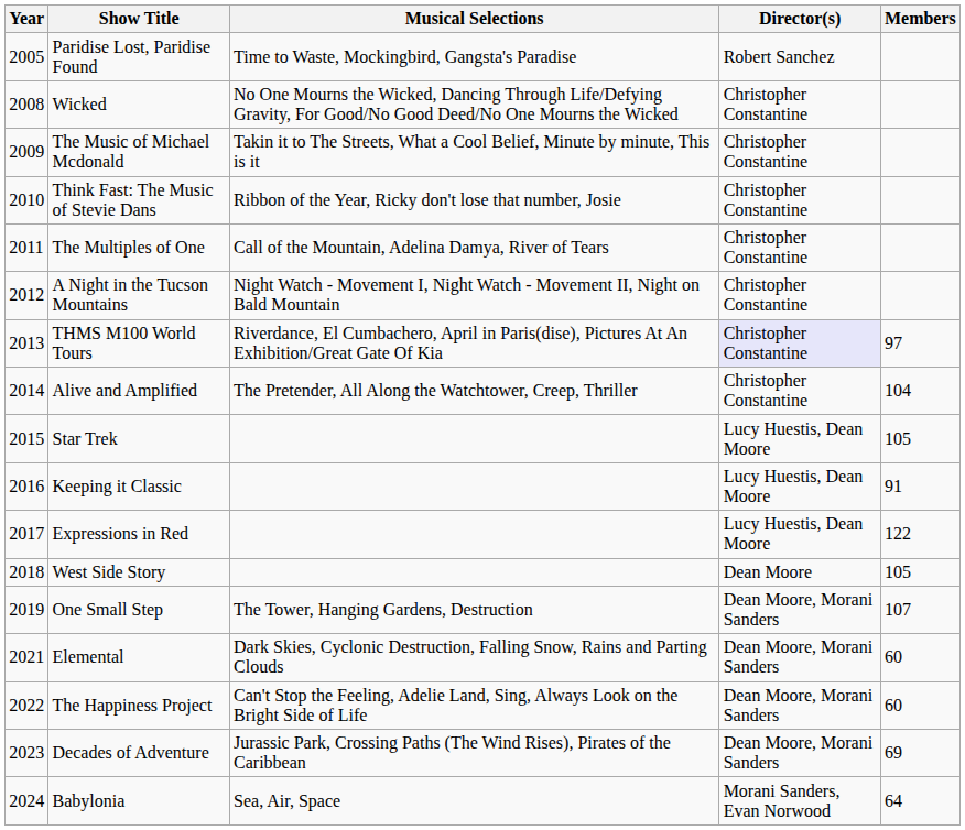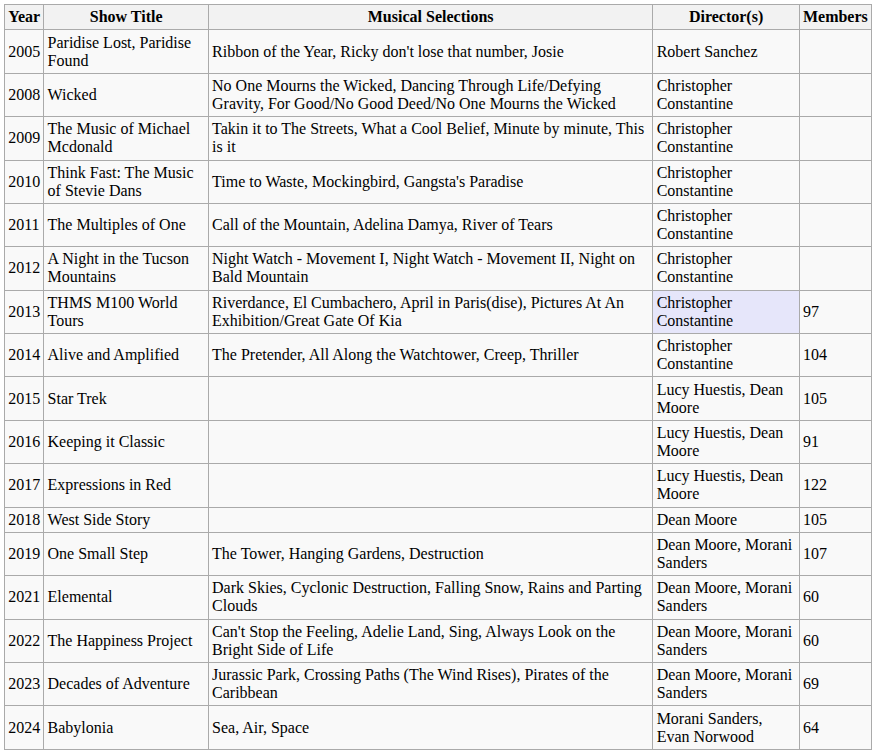 <table class="wikitable mw-collapsible">
 <tr>
 <th>Year</th>
 <th>Show Title</th>
 <th>Musical Selections</th>
 <th>Director(s)</th>
 <th>Members</th>
 </tr>
 <tr>
 <td>2005</td>
 <td>Paridise Lost, Paridise Found</td>
-<td>Time to Waste, Mockingbird, Gangsta's Paradise</td>
+<td>Ribbon of the Year, Ricky don't lose that number, Josie</td>
 <td>Robert Sanchez</td>
 <td></td>
 </tr>
 <tr>
 <td>2008</td>
 <td>Wicked</td>
 <td>No One Mourns the Wicked, Dancing Through Life/Defying Gravity, For Good/No Good Deed/No One Mourns the Wicked</td>
 <td>Christopher Constantine</td>
 <td></td>
 </tr>
 <tr>
 <td>2009</td>
 <td>The Music of Michael Mcdonald</td>
 <td>Takin it to The Streets, What a Cool Belief, Minute by minute, This is it</td>
 <td>Christopher Constantine</td>
 <td></td>
 </tr>
 <tr>
 <td>2010</td>
 <td>Think Fast: The Music of Stevie Dans</td>
-<td>Ribbon of the Year, Ricky don't lose that number, Josie</td>
+<td>Time to Waste, Mockingbird, Gangsta's Paradise</td>
 <td>Christopher Constantine</td>
 <td></td>
 </tr>
 <tr>
 <td>2011</td>
 <td>The Multiples of One</td>
 <td>Call of the Mountain, Adelina Damya, River of Tears</td>
 <td>Christopher Constantine</td>
 <td></td>
 </tr>
 <tr>
 <td>2012</td>
 <td>A Night in the Tucson Mountains</td>
 <td>Night Watch - Movement I, Night Watch - Movement II, Night on Bald Mountain</td>
 <td>Christopher Constantine</td>
 <td></td>
 </tr>
 <tr>
 <td>2013</td>
 <td>THMS M100 World Tours</td>
 <td>Riverdance, El Cumbachero, April in Paris(dise), Pictures At An Exhibition/Great Gate Of Kia</td>
 <td style="background: lavender;">Christopher Constantine</td>
 <td>97</td>
 </tr>
 <tr>
 <td>2014</td>
 <td>Alive and Amplified</td>
 <td>The Pretender, All Along the Watchtower, Creep, Thriller</td>
 <td>Christopher Constantine</td>
 <td>104</td>
 </tr>
 <tr>
 <td>2015</td>
 <td>Star Trek</td>
 <td></td>
 <td>Lucy Huestis, Dean Moore</td>
 <td>105</td>
 </tr>
 <tr>
 <td>2016</td>
 <td>Keeping it Classic</td>
 <td></td>
 <td>Lucy Huestis, Dean Moore</td>
 <td>91</td>
 </tr>
 <tr>
 <td>2017</td>
 <td>Expressions in Red</td>
 <td></td>
 <td>Lucy Huestis, Dean Moore</td>
 <td>122</td>
 </tr>
 <tr>
 <td>2018</td>
 <td>West Side Story</td>
 <td></td>
 <td>Dean Moore</td>
 <td>105</td>
 </tr>
 <tr>
 <td>2019</td>
 <td>One Small Step</td>
 <td>The Tower, Hanging Gardens, Destruction</td>
 <td>Dean Moore, Morani Sanders</td>
 <td>107</td>
 </tr>
 <tr>
 <td>2021</td>
 <td>Elemental</td>
 <td>Dark Skies, Cyclonic Destruction, Falling Snow, Rains and Parting Clouds</td>
 <td>Dean Moore, Morani Sanders</td>
 <td>60</td>
 </tr>
 <tr>
 <td>2022</td>
 <td>The Happiness Project</td>
 <td>Can't Stop the Feeling, Adelie Land, Sing, Always Look on the Bright Side of Life</td>
 <td>Dean Moore, Morani Sanders</td>
 <td>60</td>
 </tr>
 <tr>
 <td>2023</td>
 <td>Decades of Adventure</td>
 <td>Jurassic Park, Crossing Paths (The Wind Rises), Pirates of the Caribbean</td>
 <td>Dean Moore, Morani Sanders</td>
 <td>69</td>
 </tr>
 <tr>
 <td>2024</td>
 <td>Babylonia</td>
 <td>Sea, Air, Space</td>
 <td>Morani Sanders, Evan Norwood</td>
 <td>64</td>
 </tr>
 </table>
